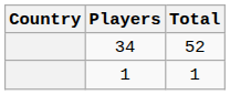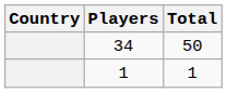 <table class="sortable wikitable plainrowheaders">
 <tr>
 <th scope="col">Country</th>
 <th scope="col">Players</th>
 <th scope="col">Total</th>
 </tr>
 <tr>
 <th scope="row"></th>
 <td align="center">34</td>
-<td align="center">52</td>
+<td align="center">50</td>
 </tr>
 <tr>
 <th scope="row"></th>
 <td align="center">1</td>
 <td align="center">1</td>
 </tr>
 </table>
